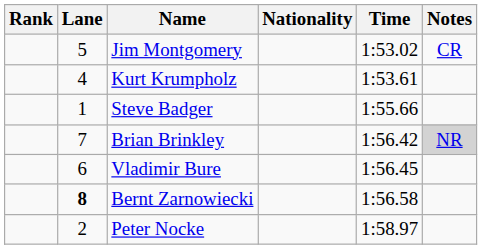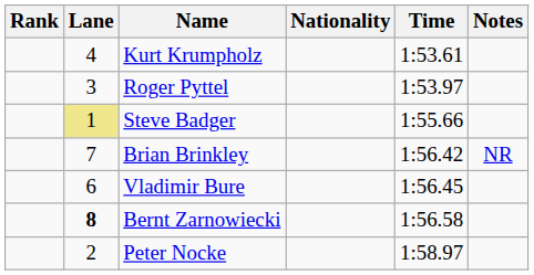 <table class="wikitable sortable" style="text-align:center">
 <tr>
 <th>Rank</th>
 <th>Lane</th>
 <th>Name</th>
 <th>Nationality</th>
 <th>Time</th>
 <th>Notes</th>
 </tr>
 <tr>
 <td></td>
-<td>5</td>
-<td align=left><a href='#'>Jim Montgomery</a></td>
-<td align=left></td>
-<td>1:53.02</td>
-<td><a href='#'>CR</a></td>
-</tr>
-<tr>
-<td></td>
 <td>4</td>
 <td align=left><a href='#'>Kurt Krumpholz</a></td>
 <td align=left></td>
 <td>1:53.61</td>
 <td></td>
 </tr>
 <tr>
 <td></td>
-<td>1</td>
+<td>3</td>
+<td align=left><a href='#'>Roger Pyttel</a></td>
+<td align=left></td>
+<td>1:53.97</td>
+<td></td>
+</tr>
+<tr>
+<td></td>
+<td style="background: khaki;">1</td>
 <td align=left><a href='#'>Steve Badger</a></td>
 <td align=left></td>
 <td>1:55.66</td>
 <td></td>
 </tr>
 <tr>
 <td></td>
 <td>7</td>
 <td align=left><a href='#'>Brian Brinkley</a></td>
 <td align=left></td>
 <td>1:56.42</td>
-<td style="background: lightgrey;"><a href='#'>NR</a></td>
+<td><a href='#'>NR</a></td>
 </tr>
 <tr>
 <td></td>
 <td>6</td>
 <td align=left><a href='#'>Vladimir Bure</a></td>
 <td align=left></td>
 <td>1:56.45</td>
 <td></td>
 </tr>
 <tr>
 <td></td>
 <td><strong>8</strong></td>
 <td align=left><a href='#'>Bernt Zarnowiecki</a></td>
 <td align=left></td>
 <td>1:56.58</td>
 <td></td>
 </tr>
 <tr>
 <td></td>
 <td>2</td>
 <td align=left><a href='#'>Peter Nocke</a></td>
 <td align=left></td>
 <td>1:58.97</td>
 <td></td>
 </tr>
 </table>
